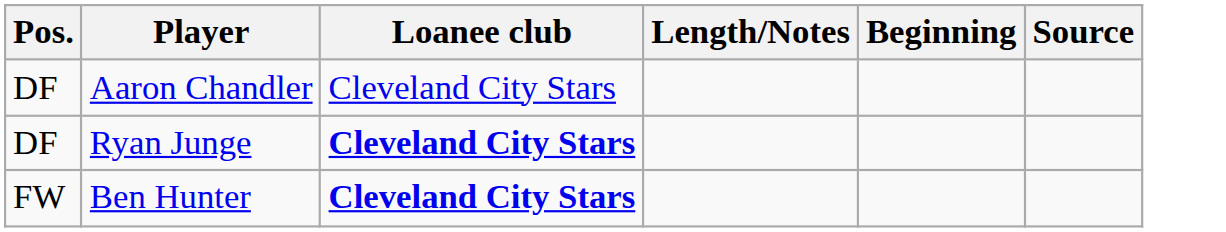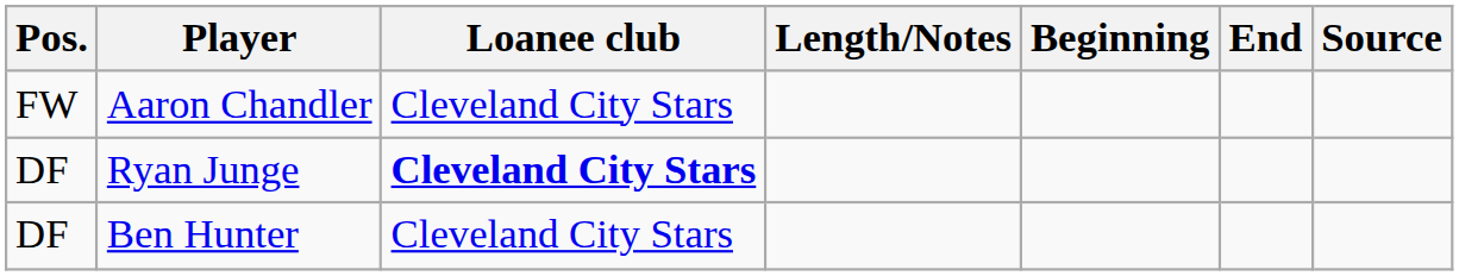 <table class="wikitable sortable" style="text-align: left">
 <tr>
 <th><strong>Pos.</strong></th>
 <th><strong>Player</strong></th>
 <th><strong>Loanee club</strong></th>
 <th><strong>Length/Notes</strong></th>
 <th><strong>Beginning</strong></th>
+<th><strong>End</strong></th>
 <th><strong>Source</strong></th>
 </tr>
 <tr>
-<td>DF</td>
+<td>FW</td>
 <td> <a href='#'>Aaron Chandler</a></td>
 <td> <a href='#'>Cleveland City Stars</a></td>
+<td></td>
 <td></td>
 <td></td>
 <td align=center></td>
 </tr>
 <tr>
 <td>DF</td>
 <td> <a href='#'>Ryan Junge</a></td>
 <td><strong> <a href='#'>Cleveland City Stars</a></strong></td>
 <td></td>
 <td></td>
+<td></td>
 <td align=center></td>
 </tr>
 <tr>
-<td>FW</td>
+<td>DF</td>
 <td> <a href='#'>Ben Hunter</a></td>
-<td><strong> <a href='#'>Cleveland City Stars</a></strong></td>
+<td> <a href='#'>Cleveland City Stars</a></td>
+<td></td>
 <td></td>
 <td></td>
 <td align=center></td>
 </tr>
 </table>
